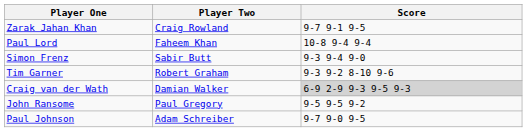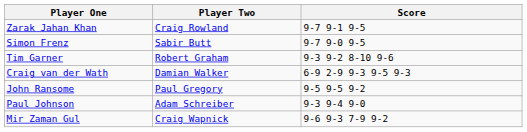 <table class="wikitable">
 <tr>
 <th width=200>Player One</th>
 <th width=200>Player Two</th>
 <th width=300>Score</th>
 </tr>
 <tr>
 <td> <a href='#'>Zarak Jahan Khan</a></td>
 <td> <a href='#'>Craig Rowland</a></td>
 <td>9-7 9-1 9-5</td>
 </tr>
 <tr>
-<td> <a href='#'>Paul Lord</a></td>
-<td> <a href='#'>Faheem Khan</a></td>
-<td>10-8 9-4 9-4</td>
-</tr>
-<tr>
 <td> <a href='#'>Simon Frenz</a></td>
 <td> <a href='#'>Sabir Butt</a></td>
-<td>9-3 9-4 9-0</td>
+<td>9-7 9-0 9-5</td>
 </tr>
 <tr>
 <td> <a href='#'>Tim Garner</a></td>
 <td> <a href='#'>Robert Graham</a></td>
 <td>9-3 9-2 8-10 9-6</td>
 </tr>
 <tr>
 <td> <a href='#'>Craig van der Wath</a></td>
 <td> <a href='#'>Damian Walker</a></td>
-<td style="background: lightgrey;">6-9 2-9 9-3 9-5 9-3</td>
+<td>6-9 2-9 9-3 9-5 9-3</td>
 </tr>
 <tr>
 <td> <a href='#'>John Ransome</a></td>
 <td> <a href='#'>Paul Gregory</a></td>
 <td>9-5 9-5 9-2</td>
 </tr>
 <tr>
 <td> <a href='#'>Paul Johnson</a></td>
 <td> <a href='#'>Adam Schreiber</a></td>
-<td>9-7 9-0 9-5</td>
+<td>9-3 9-4 9-0</td>
+</tr>
+<tr>
+<td> <a href='#'>Mir Zaman Gul</a></td>
+<td> <a href='#'>Craig Wapnick</a></td>
+<td>9-6 9-3 7-9 9-2</td>
 </tr>
 </table>
